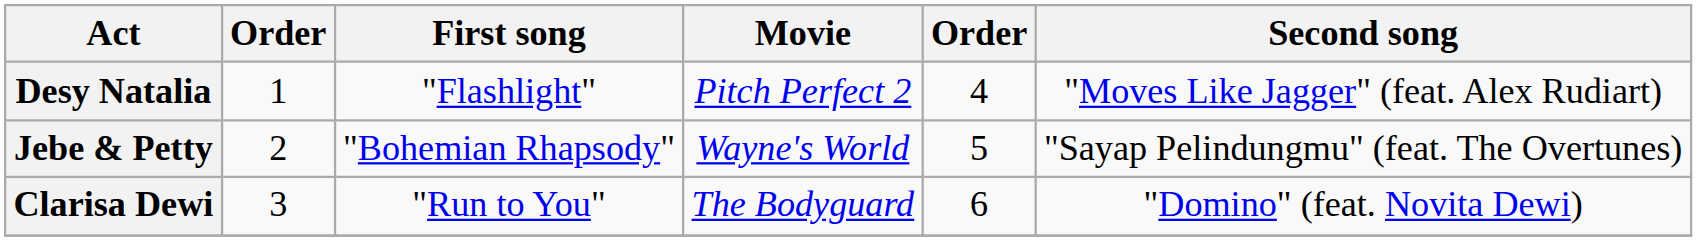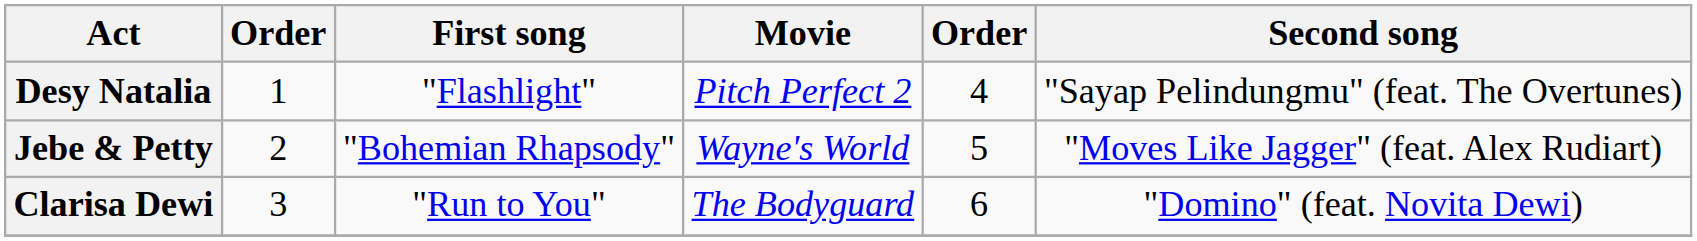 <table class="wikitable plainrowheaders" style="text-align:center;">
 <tr>
 <th scope="col">Act</th>
 <th scope="col">Order</th>
 <th scope="col">First song</th>
 <th scope="col">Movie</th>
 <th scope="col">Order</th>
 <th scope="col">Second song</th>
 </tr>
 <tr>
 <th scope="row">Desy Natalia</th>
 <td>1</td>
 <td>"<a href='#'>Flashlight</a>"</td>
 <td><em><a href='#'>Pitch Perfect 2</a></em></td>
 <td>4</td>
-<td>"<a href='#'>Moves Like Jagger</a>" (feat. Alex Rudiart)</td>
+<td>"Sayap Pelindungmu" (feat. The Overtunes)</td>
 </tr>
 <tr>
 <th scope="row">Jebe & Petty</th>
 <td>2</td>
 <td>"<a href='#'>Bohemian Rhapsody</a>"</td>
 <td><em><a href='#'>Wayne's World</a></em></td>
 <td>5</td>
-<td>"Sayap Pelindungmu" (feat. The Overtunes)</td>
+<td>"<a href='#'>Moves Like Jagger</a>" (feat. Alex Rudiart)</td>
 </tr>
 <tr>
 <th scope="row">Clarisa Dewi</th>
 <td>3</td>
 <td>"<a href='#'>Run to You</a>"</td>
 <td><em><a href='#'>The Bodyguard</a></em></td>
 <td>6</td>
 <td>"<a href='#'>Domino</a>" (feat. <a href='#'>Novita Dewi</a>)</td>
 </tr>
 <tr>
 </tr>
 </table>
